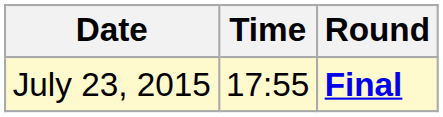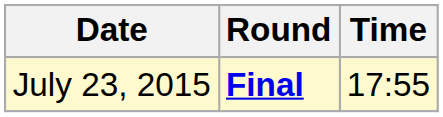 <table class="wikitable">
 <tr>
 <th>Date</th>
+<th>Round</th>
 <th>Time</th>
-<th>Round</th>
 </tr>
 <tr style=background:lemonchiffon>
 <td>July 23, 2015</td>
+<td><strong><a href='#'>Final</a></strong></td>
 <td>17:55</td>
-<td><strong><a href='#'>Final</a></strong></td>
 </tr>
 </table>
